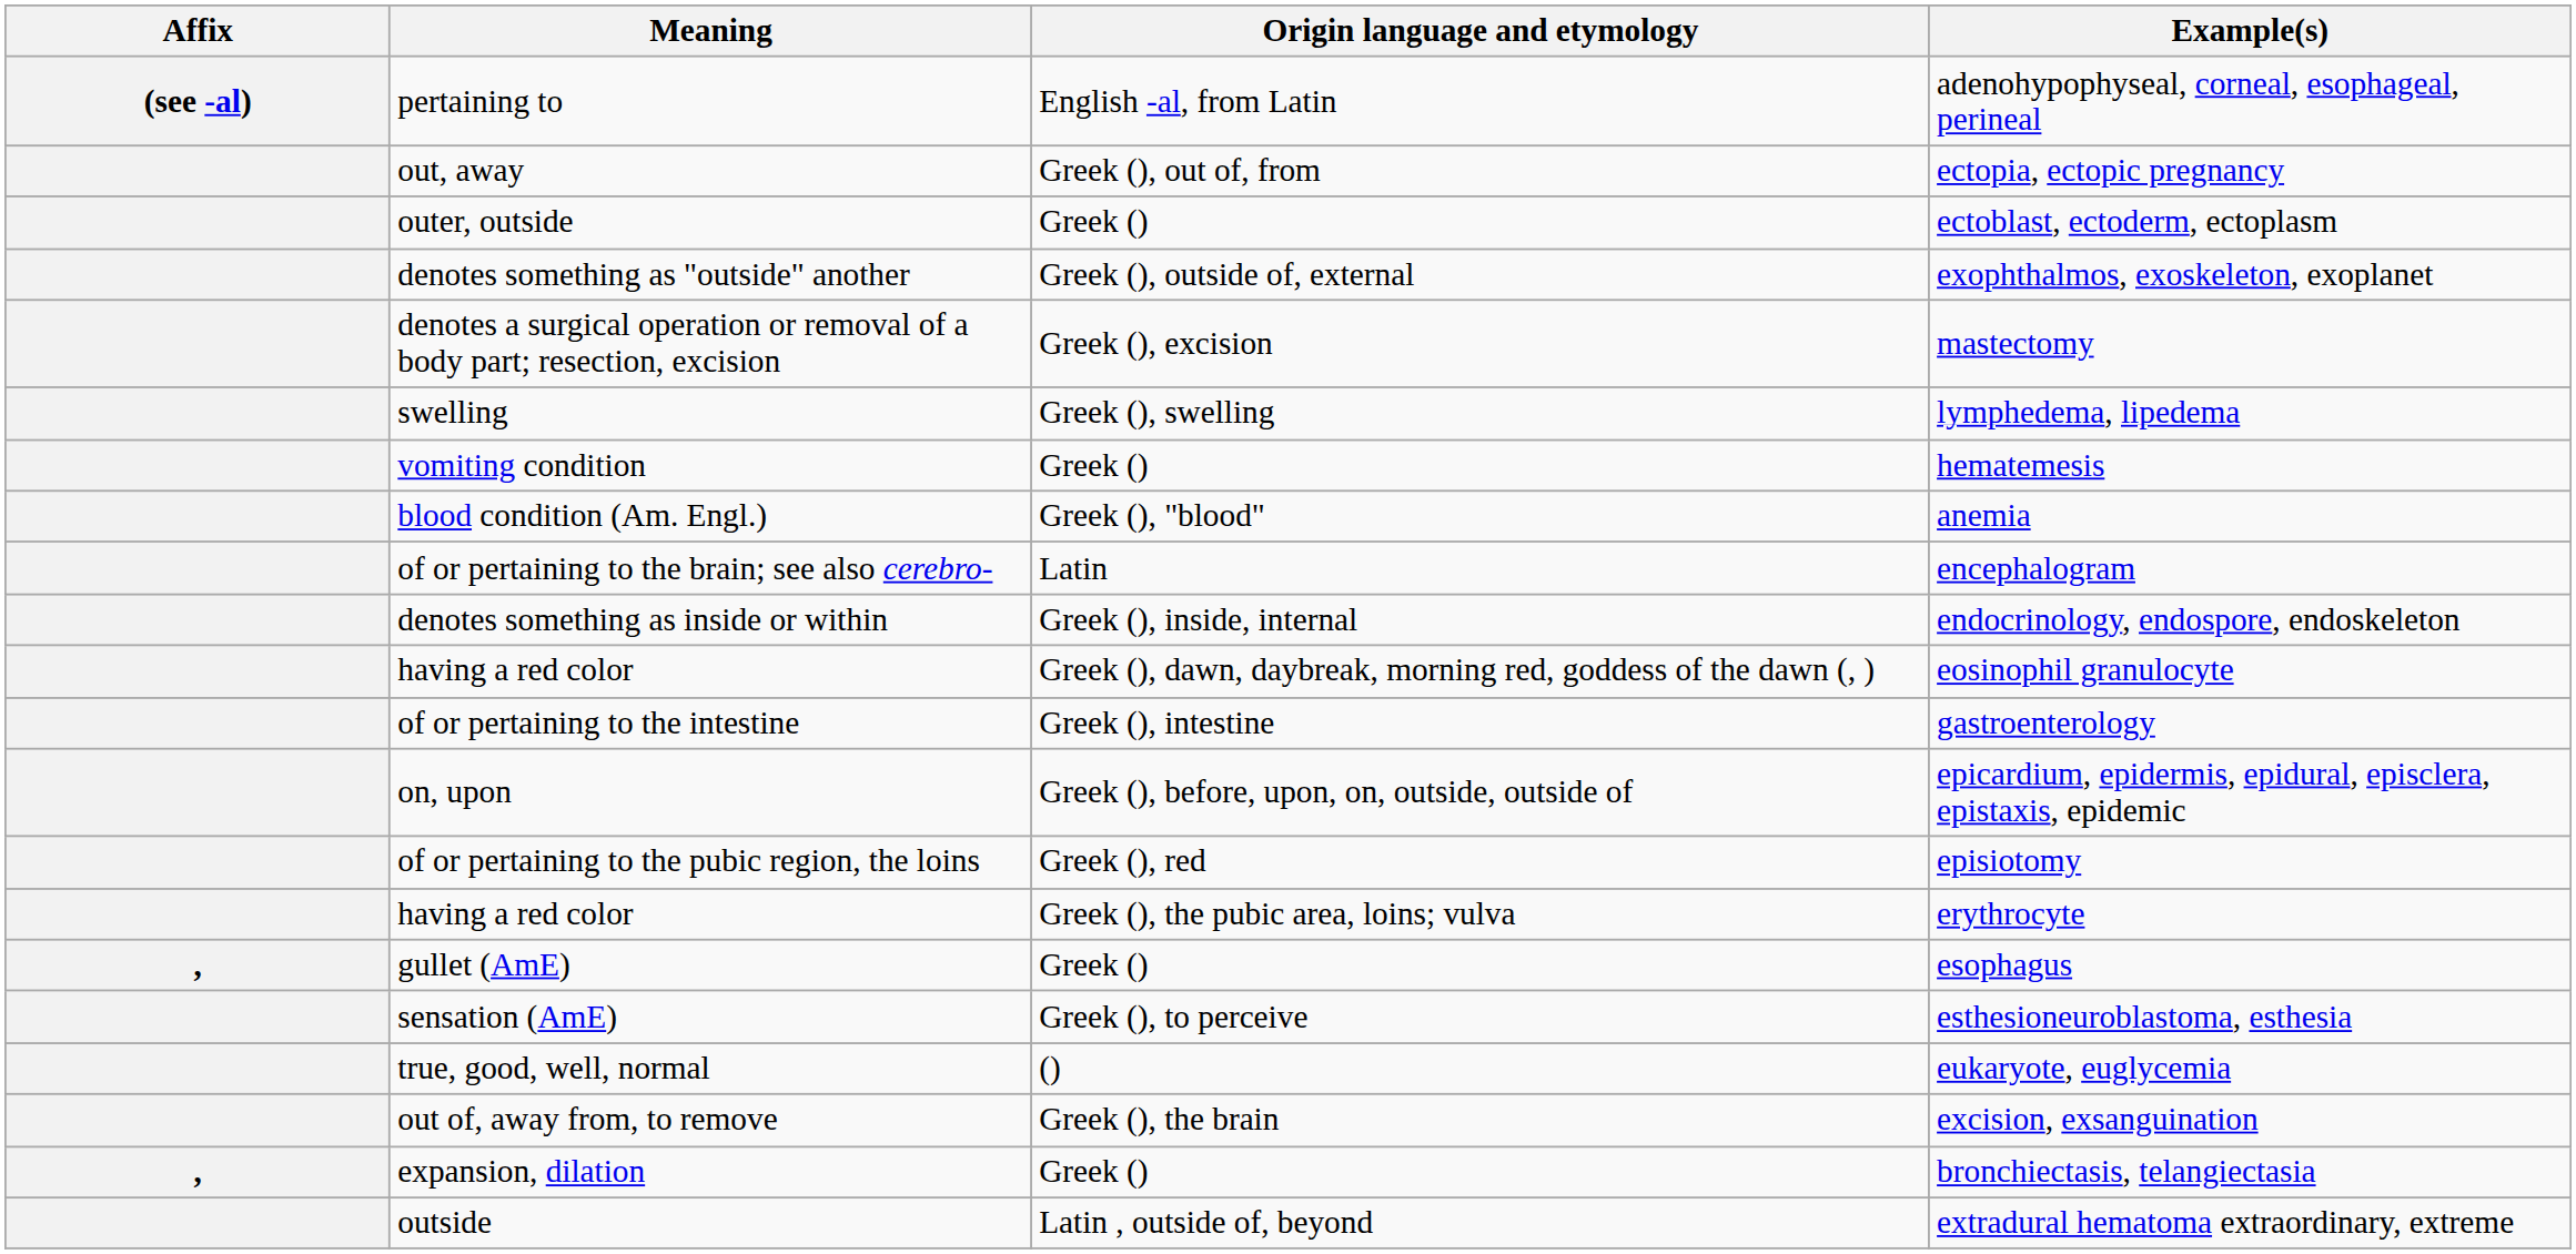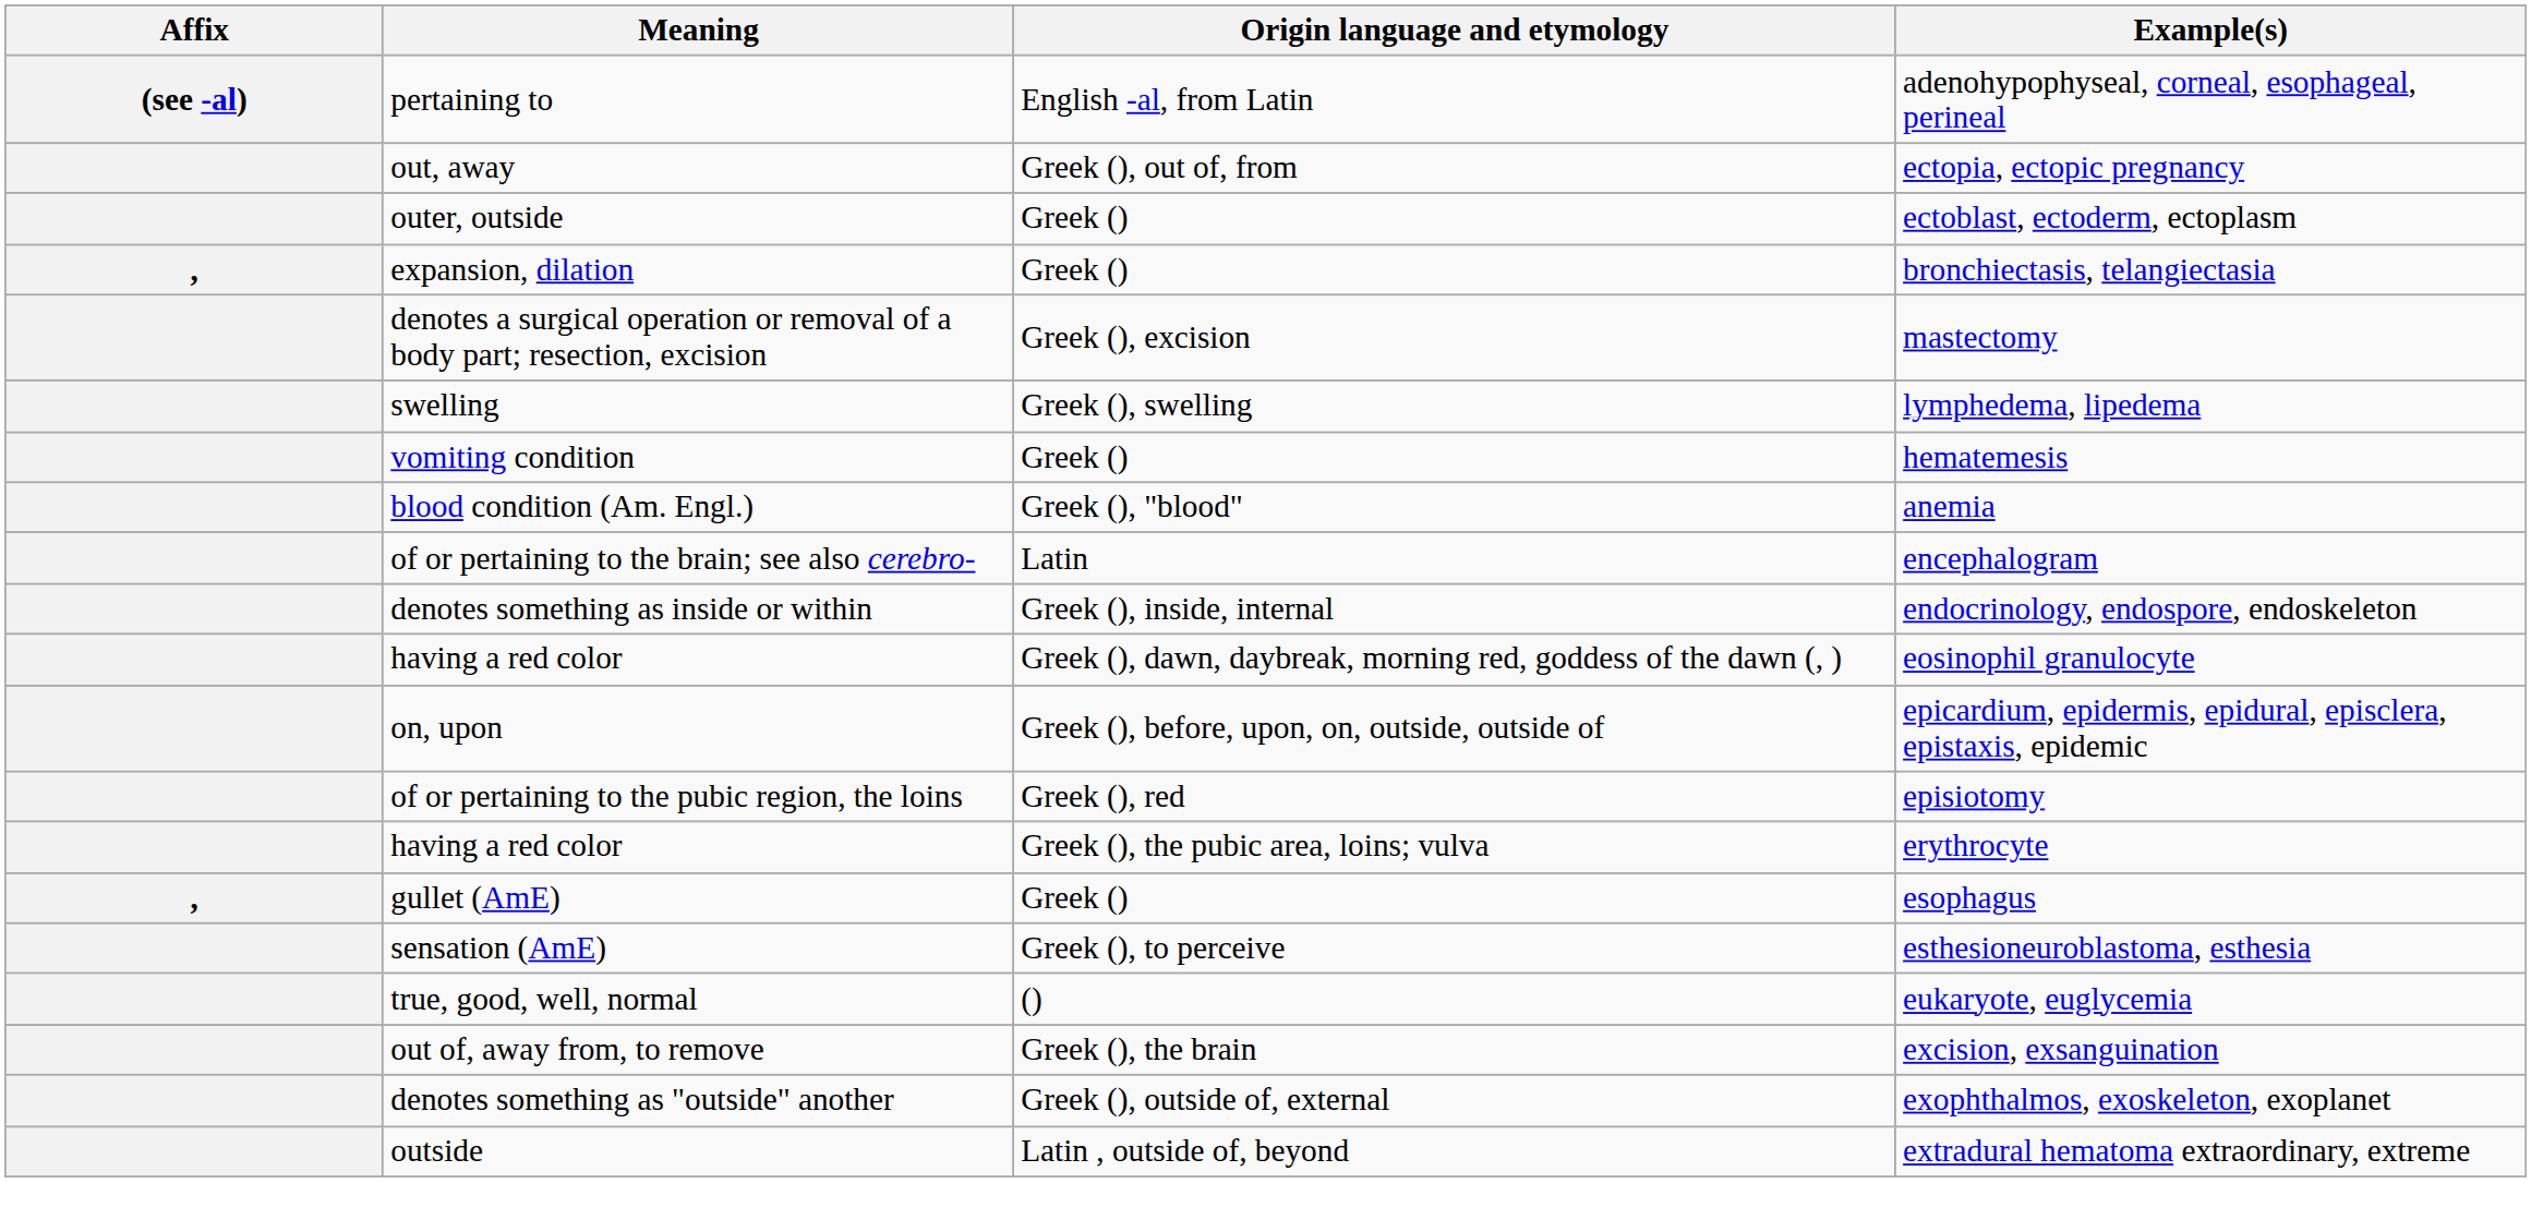 <table class="wikitable plainrowheaders" style="width:100%;">
 <tr>
 <th scope="col" style="width: 15%">Affix</th>
 <th scope="col" style="width: 25%">Meaning</th>
 <th scope="col" style="width: 35%">Origin language and etymology</th>
 <th scope="col" style="width: 25%">Example(s)</th>
 </tr>
 <tr>
 <th scope="row"><strong></strong> (see <a href='#'>-al</a>)</th>
 <td>pertaining to</td>
 <td>English <a href='#'>-al</a>, from Latin </td>
 <td>adenohypophyseal, <a href='#'>corneal</a>, <a href='#'>esophageal</a>, <a href='#'>perineal</a></td>
 </tr>
 <tr>
 <th scope="row"><strong></strong></th>
 <td>out, away</td>
 <td>Greek  (), out of, from</td>
 <td><a href='#'>ectopia</a>, <a href='#'>ectopic pregnancy</a></td>
 </tr>
 <tr>
 <th scope="row"><strong></strong></th>
 <td>outer, outside</td>
 <td>Greek  ()</td>
 <td><a href='#'>ectoblast</a>, <a href='#'>ectoderm</a>, ectoplasm</td>
 </tr>
 <tr>
-<th scope="row"><strong></strong></th>
-<td>denotes something as "outside" another</td>
-<td>Greek  (), outside of, external</td>
-<td><a href='#'>exophthalmos</a>, <a href='#'>exoskeleton</a>, exoplanet</td>
+<th scope="row"><strong></strong>, <strong></strong></th>
+<td>expansion, <a href='#'>dilation</a></td>
+<td>Greek  ()</td>
+<td><a href='#'>bronchiectasis</a>, <a href='#'>telangiectasia</a></td>
 </tr>
 <tr>
 <th scope="row"><strong></strong></th>
 <td>denotes a surgical operation or removal of a body part; resection, excision</td>
 <td>Greek  (), excision</td>
 <td><a href='#'>mastectomy</a></td>
 </tr>
 <tr>
 <th scope="row"><strong></strong></th>
 <td>swelling</td>
 <td>Greek  (), swelling</td>
 <td><a href='#'>lymphedema</a>, <a href='#'>lipedema</a></td>
 </tr>
 <tr>
 <th scope="row"><strong></strong></th>
 <td><a href='#'>vomiting</a> condition</td>
 <td>Greek  ()</td>
 <td><a href='#'>hematemesis</a></td>
 </tr>
 <tr>
 <th scope="row"><strong></strong></th>
 <td><a href='#'>blood</a> condition (Am. Engl.)</td>
 <td>Greek  (), "blood"</td>
 <td><a href='#'>anemia</a></td>
 </tr>
 <tr>
 <th scope="row"><strong></strong></th>
 <td>of or pertaining to the brain; see also <em><a href='#'>cerebro-</a></em></td>
 <td>Latin </td>
 <td><a href='#'>encephalogram</a></td>
 </tr>
 <tr>
 <th scope="row"><strong></strong></th>
 <td>denotes something as inside or within</td>
 <td>Greek  (), inside, internal</td>
 <td><a href='#'>endocrinology</a>, <a href='#'>endospore</a>, endoskeleton</td>
 </tr>
 <tr>
 <th scope="row"><strong></strong></th>
 <td>having a red color</td>
 <td>Greek  (), dawn, daybreak, morning red, goddess of the dawn (, )</td>
 <td><a href='#'>eosinophil granulocyte</a></td>
 </tr>
 <tr>
 <th scope="row"><strong></strong></th>
-<td>of or pertaining to the intestine</td>
-<td>Greek  (), intestine</td>
-<td><a href='#'>gastroenterology</a></td>
-</tr>
-<tr>
-<th scope="row"><strong></strong></th>
 <td>on, upon</td>
 <td>Greek  (), before, upon, on, outside, outside of</td>
 <td><a href='#'>epicardium</a>, <a href='#'>epidermis</a>, <a href='#'>epidural</a>, <a href='#'>episclera</a>, <a href='#'>epistaxis</a>, epidemic</td>
 </tr>
 <tr>
 <th scope="row"><strong></strong></th>
 <td>of or pertaining to the pubic region, the loins</td>
 <td>Greek  (), red</td>
 <td><a href='#'>episiotomy</a></td>
 </tr>
 <tr>
 <th scope="row"><strong></strong></th>
 <td>having a red color</td>
 <td>Greek  (), the pubic area, loins; vulva</td>
 <td><a href='#'>erythrocyte</a></td>
 </tr>
 <tr>
 <th scope="row"><strong></strong>, <strong></strong></th>
 <td>gullet (<a href='#'>AmE</a>)</td>
 <td>Greek  ()</td>
 <td><a href='#'>esophagus</a></td>
 </tr>
 <tr>
 <th scope="row"><strong></strong></th>
 <td>sensation (<a href='#'>AmE</a>)</td>
 <td>Greek  (), to perceive</td>
 <td><a href='#'>esthesioneuroblastoma</a>, <a href='#'>esthesia</a></td>
 </tr>
 <tr>
 <th scope="row"><strong></strong></th>
 <td>true, good, well, normal</td>
 <td> ()</td>
 <td><a href='#'>eukaryote</a>, <a href='#'>euglycemia</a></td>
 </tr>
 <tr>
 <th scope="row"><strong></strong></th>
 <td>out of, away from, to remove</td>
 <td>Greek  (), the brain</td>
 <td><a href='#'>excision</a>, <a href='#'>exsanguination</a></td>
 </tr>
 <tr>
-<th scope="row"><strong></strong>, <strong></strong></th>
-<td>expansion, <a href='#'>dilation</a></td>
-<td>Greek  ()</td>
-<td><a href='#'>bronchiectasis</a>, <a href='#'>telangiectasia</a></td>
+<th scope="row"><strong></strong></th>
+<td>denotes something as "outside" another</td>
+<td>Greek  (), outside of, external</td>
+<td><a href='#'>exophthalmos</a>, <a href='#'>exoskeleton</a>, exoplanet</td>
 </tr>
 <tr>
 <th scope="row"><strong></strong></th>
 <td>outside</td>
 <td>Latin , outside of, beyond</td>
 <td><a href='#'>extradural hematoma</a> extraordinary, extreme</td>
 </tr>
 </table>
